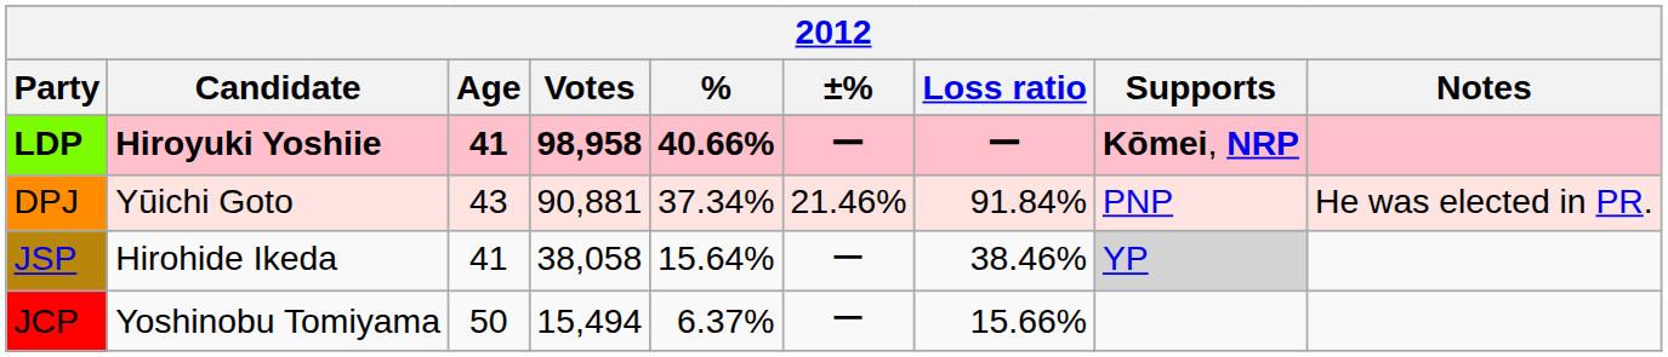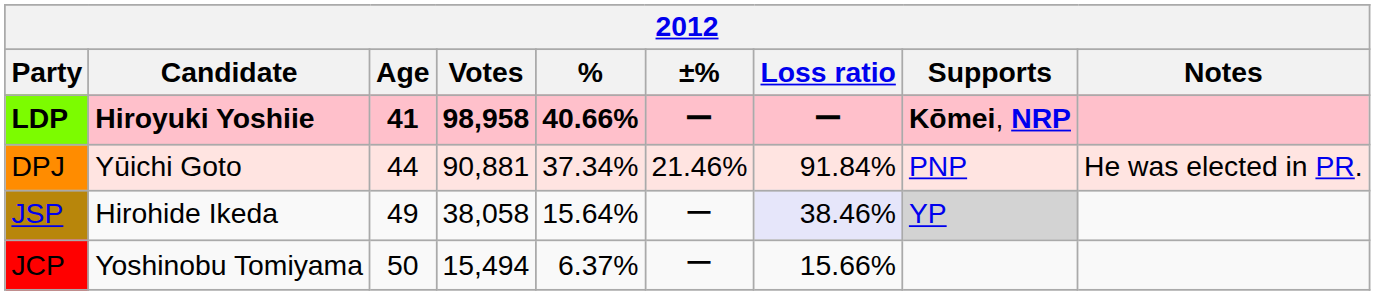 <table class="wikitable">
 <tr>
 <th colspan="9"><a href='#'>2012</a></th>
 </tr>
 <tr>
 <th>Party</th>
 <th>Candidate</th>
 <th>Age</th>
 <th>Votes</th>
 <th>%</th>
 <th>±%</th>
 <th><a href='#'>Loss ratio</a></th>
 <th>Supports</th>
 <th>Notes</th>
 </tr>
 <tr>
 <td style="background:lawngreen;"><strong>LDP</strong></td>
 <td style="background:pink;"><strong>Hiroyuki Yoshiie</strong></td>
 <td style="background:pink;text-align:center"><strong>41</strong></td>
 <td style="background:pink; text-align:right"><strong>98,958</strong></td>
 <td style="background:pink;text-align:right"><strong>40.66%</strong></td>
 <td style="background:pink;text-align:center"><strong>ー</strong></td>
 <td style="background:pink; text-align:center"><strong>ー</strong></td>
 <td style="background:pink;"><strong>Kōmei</strong>, <strong><a href='#'>NRP</a></strong></td>
 <td style="background:pink;"></td>
 </tr>
 <tr>
 <td style="background:darkorange;">DPJ</td>
 <td style="background:mistyrose;">Yūichi Goto</td>
-<td style="background:mistyrose;text-align:center">43</td>
+<td style="background:mistyrose;text-align:center">44</td>
 <td style="background:mistyrose;text-align:right">90,881</td>
 <td style="background:mistyrose;text-align:right">37.34%</td>
 <td style="background:mistyrose;text-align:right">21.46%</td>
 <td style="background:mistyrose;text-align:right">91.84%</td>
 <td style="background:mistyrose;"><a href='#'>PNP</a></td>
 <td style="background:mistyrose;">He was elected in <a href='#'>PR</a>.</td>
 </tr>
 <tr>
 <td style="background:darkgoldenrod;"><a href='#'>JSP</a></td>
 <td>Hirohide Ikeda</td>
-<td style="text-align:center">41</td>
+<td style="text-align:center">49</td>
 <td style="text-align:right">38,058</td>
 <td style="text-align:right">15.64%</td>
 <td style="text-align:center">ー</td>
-<td style="text-align:right">38.46%</td>
+<td style="background: lavender; text-align:right">38.46%</td>
 <td style="background: lightgrey;"><a href='#'>YP</a></td>
 <td></td>
 </tr>
 <tr>
 <td style="background:red;">JCP</td>
 <td>Yoshinobu Tomiyama</td>
 <td style="text-align:center">50</td>
 <td style="text-align:right">15,494</td>
 <td style="text-align:right">6.37%</td>
 <td style="text-align:center">ー</td>
 <td style="text-align:right">15.66%</td>
 <td></td>
 <td></td>
 </tr>
 </table>
